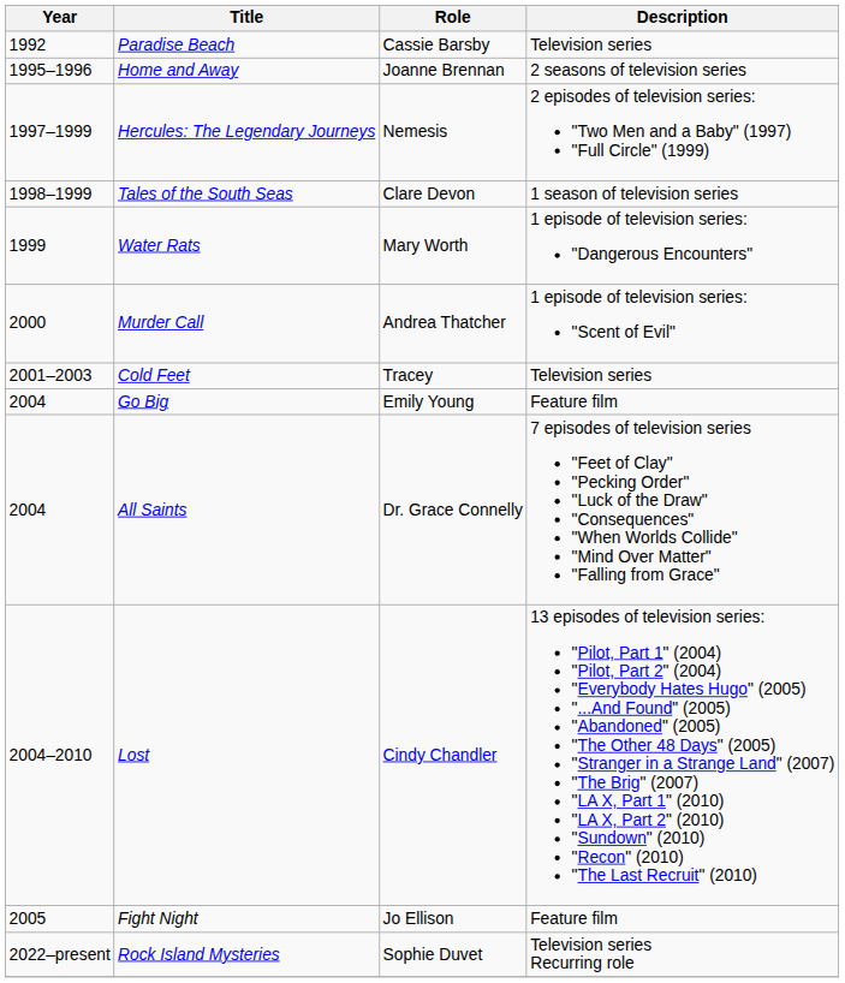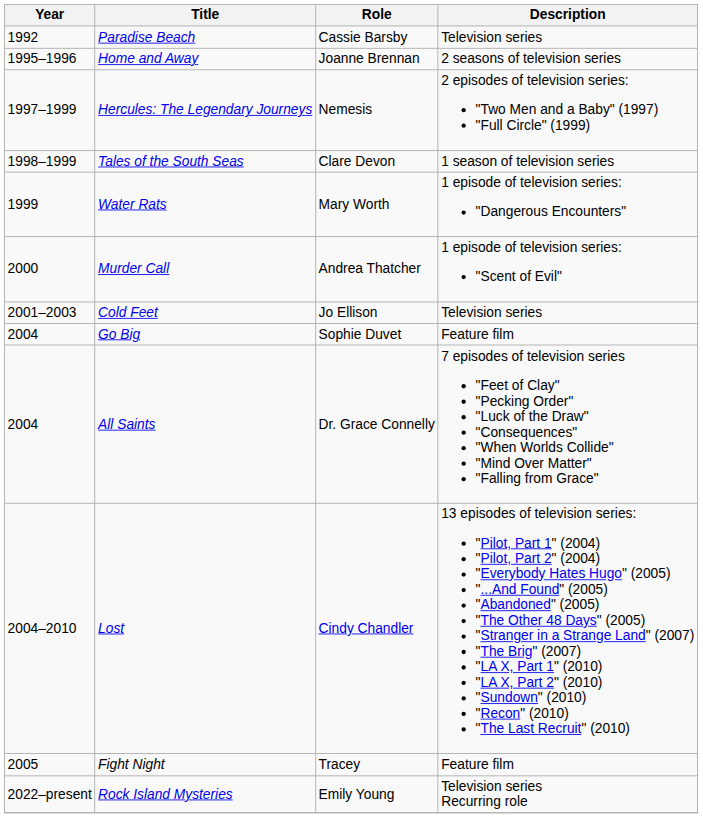 <table class="wikitable sortable">
 <tr>
 <th>Year</th>
 <th>Title</th>
 <th>Role</th>
 <th class="unsortable">Description</th>
 </tr>
 <tr>
 <td>1992</td>
 <td><em><a href='#'>Paradise Beach</a></em></td>
 <td>Cassie Barsby</td>
 <td>Television series</td>
 </tr>
 <tr>
 <td>1995–1996</td>
 <td><em><a href='#'>Home and Away</a></em></td>
 <td>Joanne Brennan</td>
 <td>2 seasons of television series</td>
 </tr>
 <tr>
 <td>1997–1999</td>
 <td><em><a href='#'>Hercules: The Legendary Journeys</a></em></td>
 <td>Nemesis</td>
 <td>2 episodes of television series:<br><ul><li>"Two Men and a Baby" (1997)</li><li>"Full Circle" (1999)</li></ul></td>
 </tr>
 <tr>
 <td>1998–1999</td>
 <td><em><a href='#'>Tales of the South Seas</a></em></td>
 <td>Clare Devon</td>
 <td>1 season of television series</td>
 </tr>
 <tr>
 <td>1999</td>
 <td><em><a href='#'>Water Rats</a></em></td>
 <td>Mary Worth</td>
 <td>1 episode of television series:<br><ul><li>"Dangerous Encounters"</li></ul></td>
 </tr>
 <tr>
 <td>2000</td>
 <td><em><a href='#'>Murder Call</a></em></td>
 <td>Andrea Thatcher</td>
 <td>1 episode of television series:<br><ul><li>"Scent of Evil"</li></ul></td>
 </tr>
 <tr>
 <td>2001–2003</td>
 <td><em><a href='#'>Cold Feet</a></em></td>
-<td>Tracey</td>
+<td>Jo Ellison</td>
 <td>Television series</td>
 </tr>
 <tr>
 <td>2004</td>
 <td><em><a href='#'>Go Big</a></em></td>
-<td>Emily Young</td>
+<td>Sophie Duvet</td>
 <td>Feature film</td>
 </tr>
 <tr>
 <td>2004</td>
 <td><em><a href='#'>All Saints</a></em></td>
 <td>Dr. Grace Connelly</td>
 <td>7 episodes of television series<br><ul><li>"Feet of Clay"</li><li>"Pecking Order"</li><li>"Luck of the Draw"</li><li>"Consequences"</li><li>"When Worlds Collide"</li><li>"Mind Over Matter"</li><li>"Falling from Grace"</li></ul></td>
 </tr>
 <tr>
 <td>2004–2010</td>
 <td><em><a href='#'>Lost</a></em></td>
 <td><a href='#'>Cindy Chandler</a></td>
 <td>13 episodes of television series:<br><ul><li>"<a href='#'>Pilot, Part 1</a>" (2004)</li><li>"<a href='#'>Pilot, Part 2</a>" (2004)</li><li>"<a href='#'>Everybody Hates Hugo</a>" (2005)</li><li>"<a href='#'>...And Found</a>" (2005)</li><li>"<a href='#'>Abandoned</a>" (2005)</li><li>"<a href='#'>The Other 48 Days</a>" (2005)</li><li>"<a href='#'>Stranger in a Strange Land</a>" (2007)</li><li>"<a href='#'>The Brig</a>" (2007)</li><li>"<a href='#'>LA X, Part 1</a>" (2010)</li><li>"<a href='#'>LA X, Part 2</a>" (2010)</li><li>"<a href='#'>Sundown</a>" (2010)</li><li>"<a href='#'>Recon</a>" (2010)</li><li>"<a href='#'>The Last Recruit</a>" (2010)</li></ul></td>
 </tr>
 <tr>
 <td>2005</td>
 <td><em>Fight Night</em></td>
-<td>Jo Ellison</td>
+<td>Tracey</td>
 <td>Feature film</td>
 </tr>
 <tr>
 <td>2022–present</td>
 <td><em><a href='#'>Rock Island Mysteries</a></em></td>
-<td>Sophie Duvet</td>
+<td>Emily Young</td>
 <td>Television series<br>Recurring role</td>
 </tr>
 <tr>
 </tr>
 </table>
